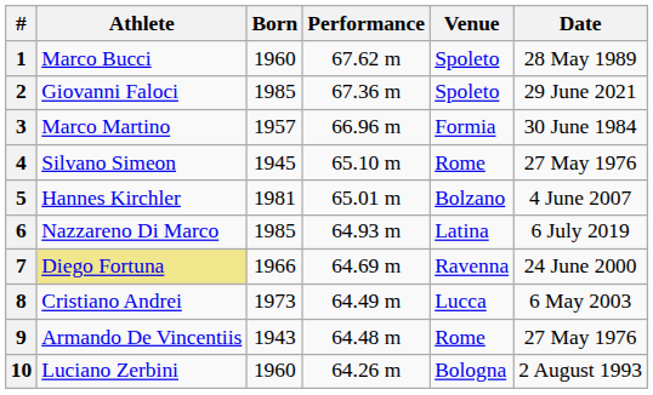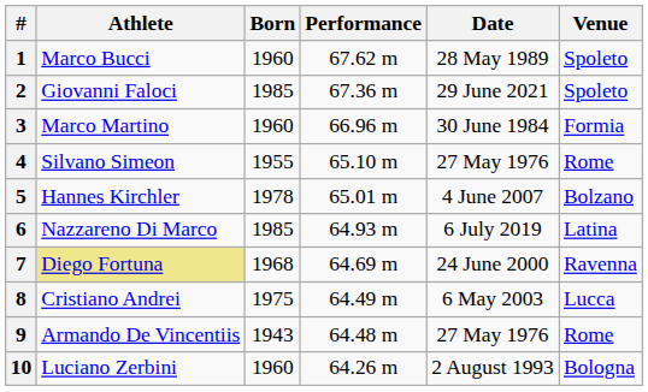 <table class="wikitable" style="font-size:90%; text-align:center;">
 <tr>
 <th>#</th>
 <th>Athlete</th>
 <th>Born</th>
 <th>Performance</th>
+<th>Date</th>
 <th>Venue</th>
-<th>Date</th>
 </tr>
 <tr>
 <th>1</th>
 <td align=left><a href='#'>Marco Bucci</a></td>
 <td>1960</td>
 <td>67.62 m</td>
+<td>28 May 1989</td>
 <td align=left> <a href='#'>Spoleto</a></td>
-<td>28 May 1989</td>
 </tr>
 <tr>
 <th>2</th>
 <td align=left><a href='#'>Giovanni Faloci</a></td>
 <td>1985</td>
 <td>67.36 m</td>
+<td>29 June 2021</td>
 <td align=left> <a href='#'>Spoleto</a></td>
-<td>29 June 2021</td>
 </tr>
 <tr>
 <th>3</th>
 <td align=left><a href='#'>Marco Martino</a></td>
-<td>1957</td>
+<td>1960</td>
 <td>66.96 m</td>
+<td>30 June 1984</td>
 <td align=left> <a href='#'>Formia</a></td>
-<td>30 June 1984</td>
 </tr>
 <tr>
 <th>4</th>
 <td align=left><a href='#'>Silvano Simeon</a></td>
-<td>1945</td>
+<td>1955</td>
 <td>65.10 m</td>
+<td>27 May 1976</td>
 <td align=left> <a href='#'>Rome</a></td>
-<td>27 May 1976</td>
 </tr>
 <tr>
 <th>5</th>
 <td align=left><a href='#'>Hannes Kirchler</a></td>
-<td>1981</td>
+<td>1978</td>
 <td>65.01 m</td>
+<td>4 June 2007</td>
 <td align=left> <a href='#'>Bolzano</a></td>
-<td>4 June 2007</td>
 </tr>
 <tr>
 <th>6</th>
 <td align=left><a href='#'>Nazzareno Di Marco</a></td>
 <td>1985</td>
 <td>64.93 m</td>
+<td>6 July 2019</td>
 <td align=left> <a href='#'>Latina</a></td>
-<td>6 July 2019</td>
 </tr>
 <tr>
 <th>7</th>
 <td align=left style="background: khaki;"><a href='#'>Diego Fortuna</a></td>
-<td>1966</td>
+<td>1968</td>
 <td>64.69 m</td>
+<td>24 June 2000</td>
 <td align=left> <a href='#'>Ravenna</a></td>
-<td>24 June 2000</td>
 </tr>
 <tr>
 <th>8</th>
 <td align=left><a href='#'>Cristiano Andrei</a></td>
-<td>1973</td>
+<td>1975</td>
 <td>64.49 m</td>
+<td>6 May 2003</td>
 <td align=left> <a href='#'>Lucca</a></td>
-<td>6 May 2003</td>
 </tr>
 <tr>
 <th>9</th>
 <td align=left><a href='#'>Armando De Vincentiis</a></td>
 <td>1943</td>
 <td>64.48 m</td>
+<td>27 May 1976</td>
 <td align=left> <a href='#'>Rome</a></td>
-<td>27 May 1976</td>
 </tr>
 <tr>
 <th>10</th>
 <td align=left><a href='#'>Luciano Zerbini</a></td>
 <td>1960</td>
 <td>64.26 m</td>
+<td>2 August 1993</td>
 <td align=left> <a href='#'>Bologna</a></td>
-<td>2 August 1993</td>
 </tr>
 </table>
